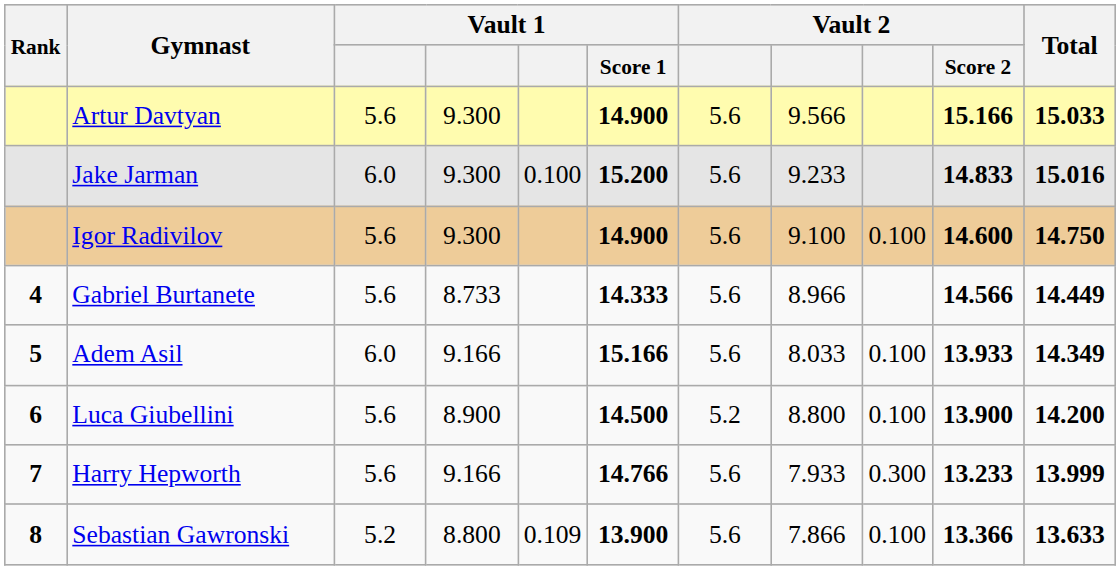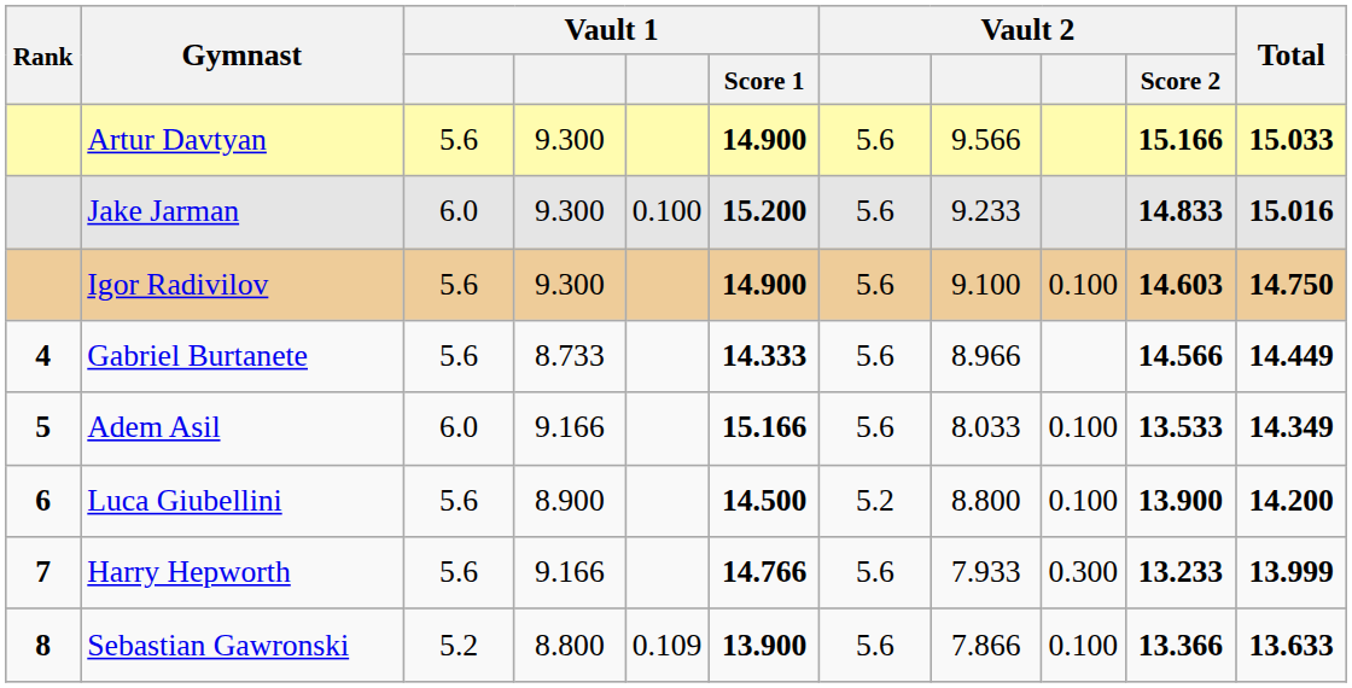 <table style="text-align:center;" class="wikitable sortable">
 <tr>
 <th style="width:15px;" rowspan="2"><small>Rank</small></th>
 <th style="width:160px;" rowspan="2">Gymnast</th>
 <th colspan="4">Vault 1</th>
 <th colspan="4">Vault 2</th>
 <th style="width:50px;" rowspan="2">Total</th>
 </tr>
 <tr>
 <th style="width:50px;"><small></small></th>
 <th style="width:50px;"><small></small></th>
 <th style="width:20px;"><small></small></th>
 <th style="width:50px;"><small>Score 1</small></th>
 <th style="width:50px;"><small></small></th>
 <th style="width:50px;"><small></small></th>
 <th style="width:20px;"><small></small></th>
 <th style="width:50px;"><small>Score 2</small></th>
 </tr>
 <tr style="background:#fffcaf;">
 <td scope="row" style="text-align:center"><strong></strong></td>
 <td style="height:30px; text-align:left;"> <a href='#'>Artur Davtyan</a></td>
 <td>5.6</td>
 <td>9.300</td>
 <td></td>
 <td><strong>14.900</strong></td>
 <td>5.6</td>
 <td>9.566</td>
 <td></td>
 <td><strong>15.166</strong></td>
 <td><strong>15.033</strong></td>
 </tr>
 <tr style="background:#e5e5e5;">
 <td scope="row" style="text-align:center"><strong></strong></td>
 <td style="height:30px; text-align:left;"> <a href='#'>Jake Jarman</a></td>
 <td>6.0</td>
 <td>9.300</td>
 <td>0.100</td>
 <td><strong>15.200</strong></td>
 <td>5.6</td>
 <td>9.233</td>
 <td></td>
 <td><strong>14.833</strong></td>
 <td><strong>15.016</strong></td>
 </tr>
 <tr style="background:#ec9;">
 <td scope="row" style="text-align:center"><strong></strong></td>
 <td style="height:30px; text-align:left;"> <a href='#'>Igor Radivilov</a></td>
 <td>5.6</td>
 <td>9.300</td>
 <td></td>
 <td><strong>14.900</strong></td>
 <td>5.6</td>
 <td>9.100</td>
 <td>0.100</td>
-<td><strong>14.600</strong></td>
+<td><strong>14.603</strong></td>
 <td><strong>14.750</strong></td>
 </tr>
 <tr>
 <td scope="row" style="text-align:center"><strong>4</strong></td>
 <td style="height:30px; text-align:left;"> <a href='#'>Gabriel Burtanete</a></td>
 <td>5.6</td>
 <td>8.733</td>
 <td></td>
 <td><strong>14.333</strong></td>
 <td>5.6</td>
 <td>8.966</td>
 <td></td>
 <td><strong>14.566</strong></td>
 <td><strong>14.449</strong></td>
 </tr>
 <tr>
 <td scope="row" style="text-align:center"><strong>5</strong></td>
 <td style="height:30px; text-align:left;"> <a href='#'>Adem Asil</a></td>
 <td>6.0</td>
 <td>9.166</td>
 <td></td>
 <td><strong>15.166</strong></td>
 <td>5.6</td>
 <td>8.033</td>
 <td>0.100</td>
-<td><strong>13.933</strong></td>
+<td><strong>13.533</strong></td>
 <td><strong>14.349</strong></td>
 </tr>
 <tr>
 <td scope="row" style="text-align:center"><strong>6</strong></td>
 <td style="height:30px; text-align:left;"> <a href='#'>Luca Giubellini</a></td>
 <td>5.6</td>
 <td>8.900</td>
 <td></td>
 <td><strong>14.500</strong></td>
 <td>5.2</td>
 <td>8.800</td>
 <td>0.100</td>
 <td><strong>13.900</strong></td>
 <td><strong>14.200</strong></td>
 </tr>
 <tr>
 <td scope="row" style="text-align:center"><strong>7</strong></td>
 <td style="height:30px; text-align:left;"> <a href='#'>Harry Hepworth</a></td>
 <td>5.6</td>
 <td>9.166</td>
 <td></td>
 <td><strong>14.766</strong></td>
 <td>5.6</td>
 <td>7.933</td>
 <td>0.300</td>
 <td><strong>13.233</strong></td>
 <td><strong>13.999</strong></td>
 </tr>
 <tr>
 <td scope="row" style="text-align:center"><strong>8</strong></td>
 <td style="height:30px; text-align:left;"> <a href='#'>Sebastian Gawronski</a></td>
 <td>5.2</td>
 <td>8.800</td>
 <td>0.109</td>
 <td><strong>13.900</strong></td>
 <td>5.6</td>
 <td>7.866</td>
 <td>0.100</td>
 <td><strong>13.366</strong></td>
 <td><strong>13.633</strong></td>
 </tr>
 </table>
